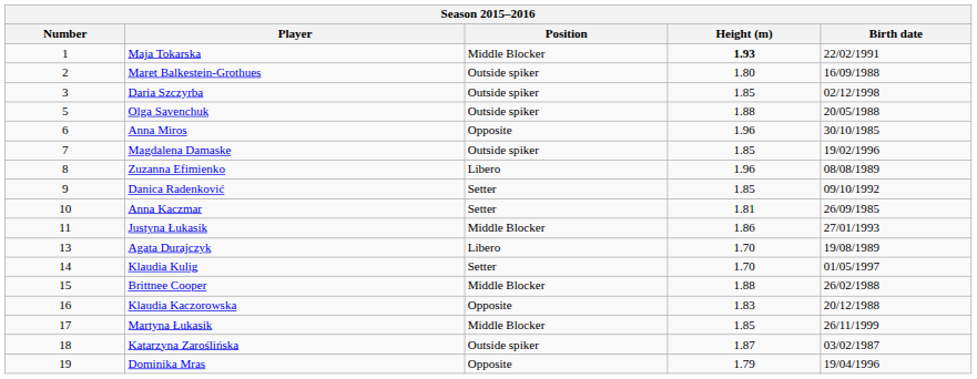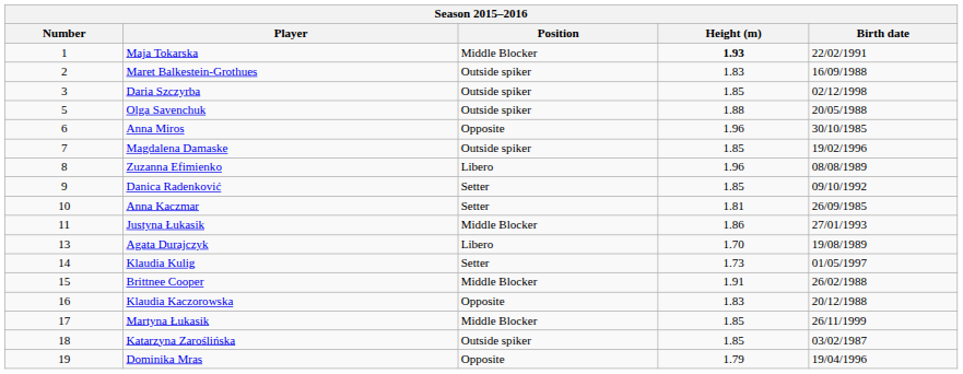 <table class="wikitable collapsible collapsed" style="font-size:100%; width:100%;">
 <tr>
 <th colspan=5><strong>Season 2015–2016</strong></th>
 </tr>
 <tr>
 <th>Number</th>
 <th>Player</th>
 <th>Position</th>
 <th>Height (m)</th>
 <th>Birth date</th>
 </tr>
 <tr>
 <td align=center>1</td>
 <td> <a href='#'>Maja Tokarska</a></td>
 <td>Middle Blocker</td>
 <td align=center><strong>1.93</strong></td>
 <td>22/02/1991</td>
 </tr>
 <tr>
 <td align=center>2</td>
 <td> <a href='#'>Maret Balkestein-Grothues</a></td>
 <td>Outside spiker</td>
-<td align=center>1.80</td>
+<td align=center>1.83</td>
 <td>16/09/1988</td>
 </tr>
 <tr>
 <td align=center>3</td>
 <td> <a href='#'>Daria Szczyrba</a></td>
 <td>Outside spiker</td>
 <td align=center>1.85</td>
 <td>02/12/1998</td>
 </tr>
 <tr>
 <td align=center>5</td>
 <td> <a href='#'>Olga Savenchuk</a></td>
 <td>Outside spiker</td>
 <td align=center>1.88</td>
 <td>20/05/1988</td>
 </tr>
 <tr>
 <td align=center>6</td>
 <td> <a href='#'>Anna Miros</a></td>
 <td>Opposite</td>
 <td align=center>1.96</td>
 <td>30/10/1985</td>
 </tr>
 <tr>
 <td align=center>7</td>
 <td> <a href='#'>Magdalena Damaske</a></td>
 <td>Outside spiker</td>
 <td align=center>1.85</td>
 <td>19/02/1996</td>
 </tr>
 <tr>
 <td align=center>8</td>
 <td> <a href='#'>Zuzanna Efimienko</a></td>
 <td>Libero</td>
 <td align=center>1.96</td>
 <td>08/08/1989</td>
 </tr>
 <tr>
 <td align=center>9</td>
 <td> <a href='#'>Danica Radenković</a></td>
 <td>Setter</td>
 <td align=center>1.85</td>
 <td>09/10/1992</td>
 </tr>
 <tr>
 <td align=center>10</td>
 <td> <a href='#'>Anna Kaczmar</a></td>
 <td>Setter</td>
 <td align=center>1.81</td>
 <td>26/09/1985</td>
 </tr>
 <tr>
 <td align=center>11</td>
 <td> <a href='#'>Justyna Łukasik</a></td>
 <td>Middle Blocker</td>
 <td align=center>1.86</td>
 <td>27/01/1993</td>
 </tr>
 <tr>
 <td align=center>13</td>
 <td> <a href='#'>Agata Durajczyk</a></td>
 <td>Libero</td>
 <td align=center>1.70</td>
 <td>19/08/1989</td>
 </tr>
 <tr>
 <td align=center>14</td>
 <td> <a href='#'>Klaudia Kulig</a></td>
 <td>Setter</td>
-<td align=center>1.70</td>
+<td align=center>1.73</td>
 <td>01/05/1997</td>
 </tr>
 <tr>
 <td align=center>15</td>
 <td> <a href='#'>Brittnee Cooper</a></td>
 <td>Middle Blocker</td>
-<td align=center>1.88</td>
+<td align=center>1.91</td>
 <td>26/02/1988</td>
 </tr>
 <tr>
 <td align=center>16</td>
 <td> <a href='#'>Klaudia Kaczorowska</a></td>
 <td>Opposite</td>
 <td align=center>1.83</td>
 <td>20/12/1988</td>
 </tr>
 <tr>
 <td align=center>17</td>
 <td> <a href='#'>Martyna Łukasik</a></td>
 <td>Middle Blocker</td>
 <td align=center>1.85</td>
 <td>26/11/1999</td>
 </tr>
 <tr>
 <td align=center>18</td>
 <td> <a href='#'>Katarzyna Zaroślińska</a></td>
 <td>Outside spiker</td>
-<td align=center>1.87</td>
+<td align=center>1.85</td>
 <td>03/02/1987</td>
 </tr>
 <tr>
 <td align=center>19</td>
 <td> <a href='#'>Dominika Mras</a></td>
 <td>Opposite</td>
 <td align=center>1.79</td>
 <td>19/04/1996</td>
 </tr>
 </table>
